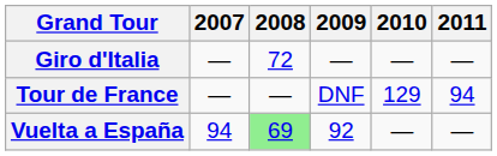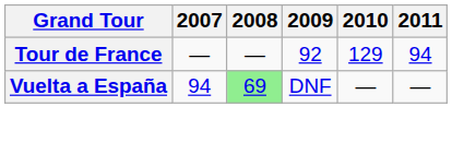 <table class="wikitable plainrowheaders">
 <tr>
 <th scope="col"><a href='#'>Grand Tour</a></th>
 <th scope="col">2007</th>
 <th scope="col">2008</th>
 <th scope="col">2009</th>
 <th scope="col">2010</th>
 <th scope="col">2011</th>
 </tr>
 <tr style="text-align:center;">
-<th scope="row"> <a href='#'>Giro d'Italia</a></th>
-<td>—</td>
-<td><a href='#'>72</a></td>
-<td>—</td>
-<td>—</td>
-<td>—</td>
-</tr>
-<tr style="text-align:center;">
 <th scope="row"> <a href='#'>Tour de France</a></th>
 <td>—</td>
 <td>—</td>
-<td><a href='#'>DNF</a></td>
+<td><a href='#'>92</a></td>
 <td><a href='#'>129</a></td>
 <td><a href='#'>94</a></td>
 </tr>
 <tr style="text-align:center;">
 <th scope="row"> <a href='#'>Vuelta a España</a></th>
 <td><a href='#'>94</a></td>
 <td style="background: lightgreen;"><a href='#'>69</a></td>
-<td><a href='#'>92</a></td>
+<td><a href='#'>DNF</a></td>
 <td>—</td>
 <td>—</td>
 </tr>
 </table>
